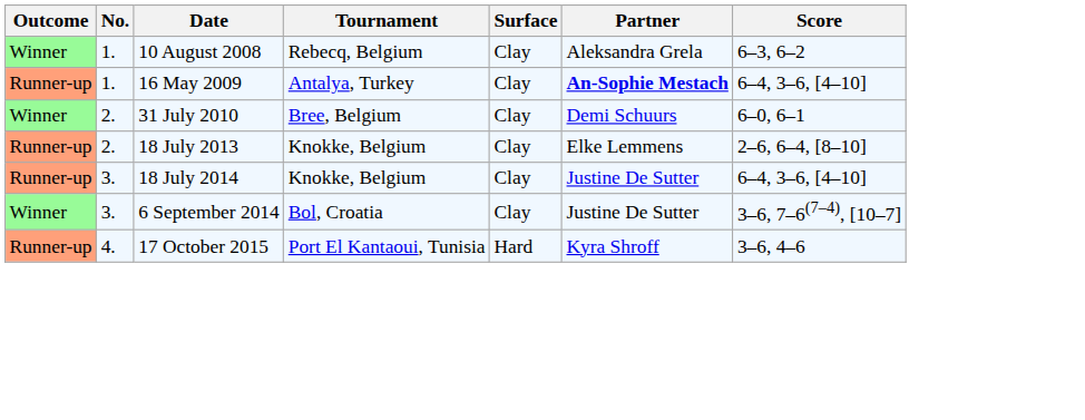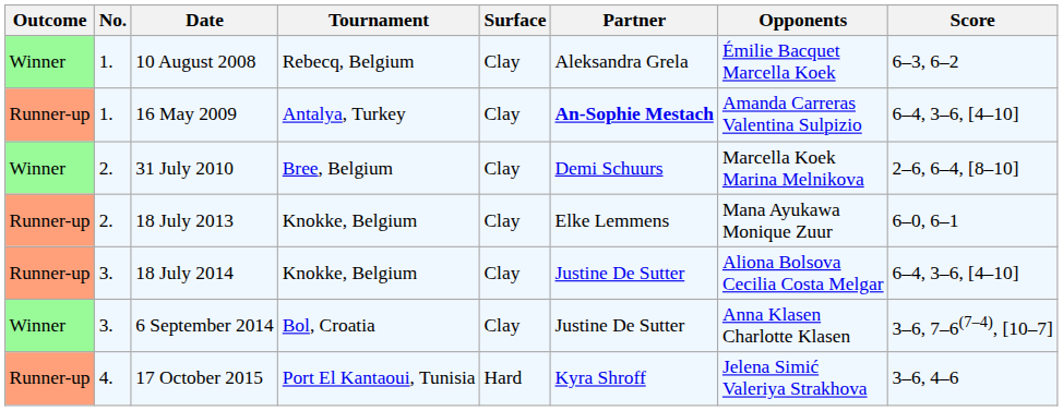 <table class="sortable wikitable" style=font-size:97%>
 <tr>
 <th>Outcome</th>
 <th>No.</th>
 <th>Date</th>
 <th>Tournament</th>
 <th>Surface</th>
 <th>Partner</th>
+<th>Opponents</th>
 <th class="unsortable">Score</th>
 </tr>
 <tr style="background:#f0f8ff;">
 <td style="background:#98fb98;">Winner</td>
 <td>1.</td>
 <td>10 August 2008</td>
 <td>Rebecq, Belgium</td>
 <td>Clay</td>
 <td> Aleksandra Grela</td>
+<td> <a href='#'>Émilie Bacquet</a> <br>  <a href='#'>Marcella Koek</a></td>
 <td>6–3, 6–2</td>
 </tr>
 <tr style="background:#f0f8ff;">
 <td style="background:#ffa07a;">Runner-up</td>
 <td>1.</td>
 <td>16 May 2009</td>
 <td><a href='#'>Antalya</a>, Turkey</td>
 <td>Clay</td>
 <td><strong> <a href='#'>An-Sophie Mestach</a></strong></td>
+<td> <a href='#'>Amanda Carreras</a> <br>  <a href='#'>Valentina Sulpizio</a></td>
 <td>6–4, 3–6, [4–10]</td>
 </tr>
 <tr style="background:#f0f8ff;">
 <td style="background:#98fb98;">Winner</td>
 <td>2.</td>
 <td>31 July 2010</td>
 <td><a href='#'>Bree</a>, Belgium</td>
 <td>Clay</td>
 <td> <a href='#'>Demi Schuurs</a></td>
-<td>6–0, 6–1</td>
+<td> Marcella Koek <br>  <a href='#'>Marina Melnikova</a></td>
+<td>2–6, 6–4, [8–10]</td>
 </tr>
 <tr style="background:#f0f8ff;">
 <td style="background:#ffa07a;">Runner-up</td>
 <td>2.</td>
 <td>18 July 2013</td>
 <td>Knokke, Belgium</td>
 <td>Clay</td>
 <td> Elke Lemmens</td>
-<td>2–6, 6–4, [8–10]</td>
+<td> Mana Ayukawa <br>  Monique Zuur</td>
+<td>6–0, 6–1</td>
 </tr>
 <tr style="background:#f0f8ff;">
 <td style="background:#ffa07a;">Runner-up</td>
 <td>3.</td>
 <td>18 July 2014</td>
 <td>Knokke, Belgium</td>
 <td>Clay</td>
 <td> <a href='#'>Justine De Sutter</a></td>
+<td> <a href='#'>Aliona Bolsova</a> <br>  <a href='#'>Cecilia Costa Melgar</a></td>
 <td>6–4, 3–6, [4–10]</td>
 </tr>
 <tr style="background:#f0f8ff;">
 <td style="background:#98fb98;">Winner</td>
 <td>3.</td>
 <td>6 September 2014</td>
 <td><a href='#'>Bol</a>, Croatia</td>
 <td>Clay</td>
 <td> Justine De Sutter</td>
+<td> <a href='#'>Anna Klasen</a> <br>  Charlotte Klasen</td>
 <td>3–6, 7–6<sup>(7–4)</sup>, [10–7]</td>
 </tr>
 <tr style="background:#f0f8ff;">
 <td style="background:#ffa07a;">Runner-up</td>
 <td>4.</td>
 <td>17 October 2015</td>
 <td><a href='#'>Port El Kantaoui</a>, Tunisia</td>
 <td>Hard</td>
 <td> <a href='#'>Kyra Shroff</a></td>
+<td> <a href='#'>Jelena Simić</a> <br>  <a href='#'>Valeriya Strakhova</a></td>
 <td>3–6, 4–6</td>
 </tr>
 </table>
